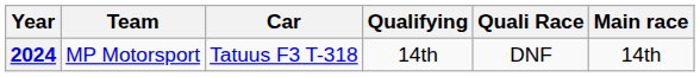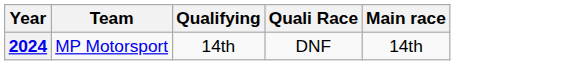 <table class="wikitable" style="text-align:center; font-size:90%">
 <tr>
 <th>Year</th>
 <th>Team</th>
-<th>Car</th>
 <th>Qualifying</th>
 <th>Quali Race</th>
 <th>Main race</th>
 </tr>
 <tr>
 <th><a href='#'>2024</a></th>
 <td align="left"> <a href='#'>MP Motorsport</a></td>
-<td align="left"><a href='#'>Tatuus F3 T-318</a></td>
 <td>14th</td>
 <td>DNF</td>
 <td>14th</td>
 </tr>
 </table>
